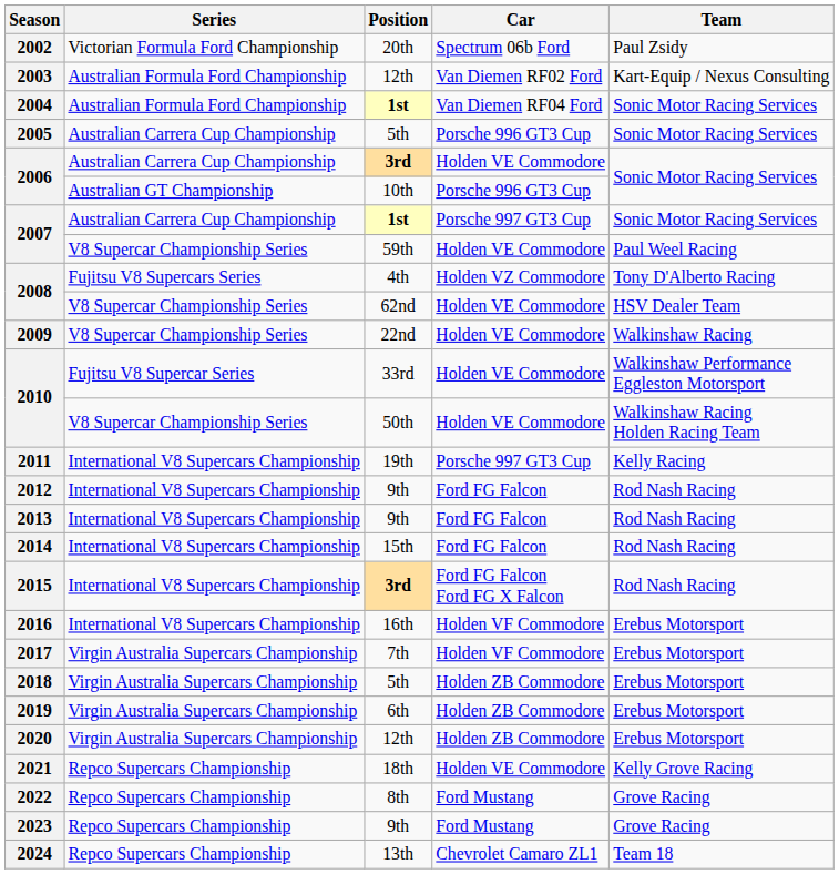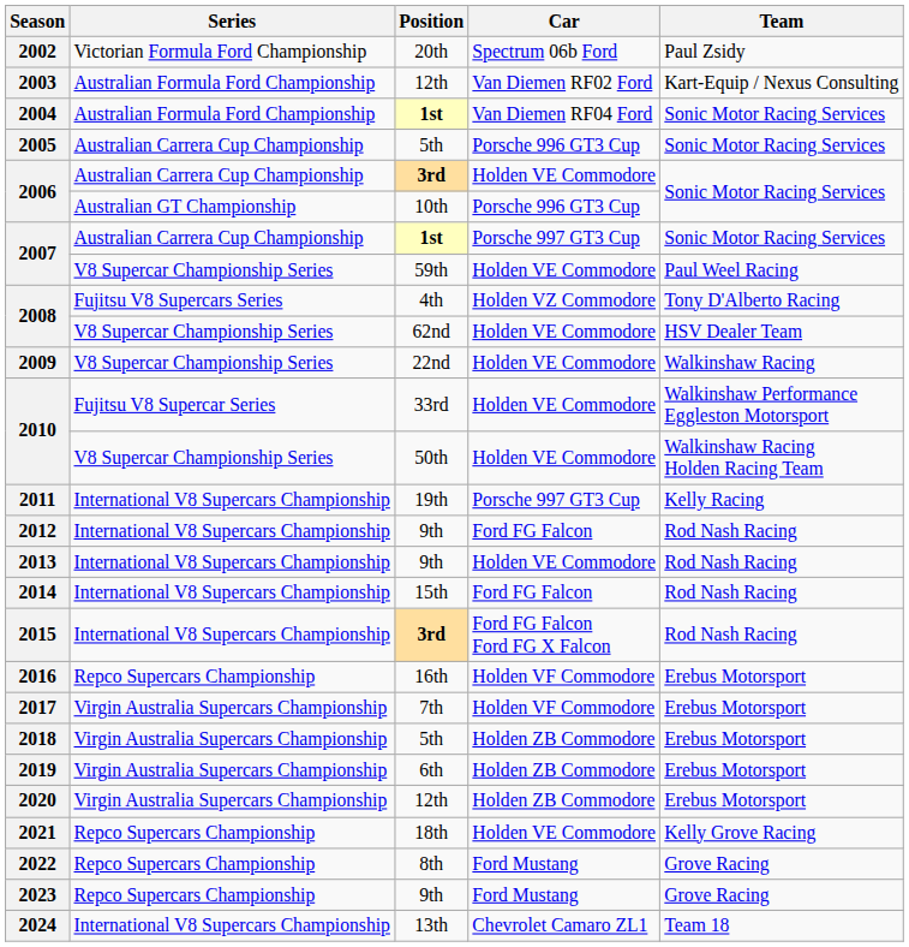 <table class="wikitable" style="font-size: 95%;">
 <tr>
 <th>Season</th>
 <th>Series</th>
 <th>Position</th>
 <th>Car</th>
 <th>Team</th>
 </tr>
 <tr>
 <th>2002</th>
 <td>Victorian <a href='#'>Formula Ford</a> Championship</td>
 <td align="center">20th</td>
 <td><a href='#'>Spectrum</a> 06b <a href='#'>Ford</a></td>
 <td>Paul Zsidy</td>
 </tr>
 <tr>
 <th>2003</th>
 <td><a href='#'>Australian Formula Ford Championship</a></td>
 <td align="center">12th</td>
 <td><a href='#'>Van Diemen</a> RF02 <a href='#'>Ford</a></td>
 <td>Kart-Equip / Nexus Consulting</td>
 </tr>
 <tr>
 <th>2004</th>
 <td><a href='#'>Australian Formula Ford Championship</a></td>
 <td align="center" style="background: #ffffbf"><strong>1st</strong></td>
 <td><a href='#'>Van Diemen</a> RF04 <a href='#'>Ford</a></td>
 <td><a href='#'>Sonic Motor Racing Services</a></td>
 </tr>
 <tr>
 <th>2005</th>
 <td><a href='#'>Australian Carrera Cup Championship</a></td>
 <td align="center">5th</td>
 <td><a href='#'>Porsche 996 GT3 Cup</a></td>
 <td><a href='#'>Sonic Motor Racing Services</a></td>
 </tr>
 <tr>
 <th rowspan=2>2006</th>
 <td><a href='#'>Australian Carrera Cup Championship</a></td>
 <td align="center" style="background: #ffdf9f"><strong>3rd</strong></td>
 <td><a href='#'>Holden VE Commodore</a></td>
 <td rowspan=2><a href='#'>Sonic Motor Racing Services</a></td>
 </tr>
 <tr>
 <td><a href='#'>Australian GT Championship</a></td>
 <td align="center">10th</td>
 <td><a href='#'>Porsche 996 GT3 Cup</a></td>
 </tr>
 <tr>
 <th rowspan=2>2007</th>
 <td><a href='#'>Australian Carrera Cup Championship</a></td>
 <td align="center" style="background: #ffffbf"><strong>1st</strong></td>
 <td><a href='#'>Porsche 997 GT3 Cup</a></td>
 <td><a href='#'>Sonic Motor Racing Services</a></td>
 </tr>
 <tr>
 <td><a href='#'>V8 Supercar Championship Series</a></td>
 <td align="center">59th</td>
 <td><a href='#'>Holden VE Commodore</a></td>
 <td><a href='#'>Paul Weel Racing</a></td>
 </tr>
 <tr>
 <th rowspan=2>2008</th>
 <td><a href='#'>Fujitsu V8 Supercars Series</a></td>
 <td align="center">4th</td>
 <td><a href='#'>Holden VZ Commodore</a></td>
 <td><a href='#'>Tony D'Alberto Racing</a></td>
 </tr>
 <tr>
 <td><a href='#'>V8 Supercar Championship Series</a></td>
 <td align="center">62nd</td>
 <td><a href='#'>Holden VE Commodore</a></td>
 <td><a href='#'>HSV Dealer Team</a></td>
 </tr>
 <tr>
 <th>2009</th>
 <td><a href='#'>V8 Supercar Championship Series</a></td>
 <td align="center">22nd</td>
 <td><a href='#'>Holden VE Commodore</a></td>
 <td><a href='#'>Walkinshaw Racing</a></td>
 </tr>
 <tr>
 <th rowspan=2>2010</th>
 <td><a href='#'>Fujitsu V8 Supercar Series</a></td>
 <td align="center">33rd</td>
 <td><a href='#'>Holden VE Commodore</a></td>
 <td><a href='#'>Walkinshaw Performance</a><br><a href='#'>Eggleston Motorsport</a></td>
 </tr>
 <tr>
 <td><a href='#'>V8 Supercar Championship Series</a></td>
 <td align="center">50th</td>
 <td><a href='#'>Holden VE Commodore</a></td>
 <td><a href='#'>Walkinshaw Racing</a><br><a href='#'>Holden Racing Team</a></td>
 </tr>
 <tr>
 <th>2011</th>
 <td><a href='#'>International V8 Supercars Championship</a></td>
 <td align="center">19th</td>
 <td><a href='#'>Porsche 997 GT3 Cup</a></td>
 <td><a href='#'>Kelly Racing</a></td>
 </tr>
 <tr>
 <th>2012</th>
 <td><a href='#'>International V8 Supercars Championship</a></td>
 <td align="center">9th</td>
 <td><a href='#'>Ford FG Falcon</a></td>
 <td><a href='#'>Rod Nash Racing</a></td>
 </tr>
 <tr>
 <th>2013</th>
 <td><a href='#'>International V8 Supercars Championship</a></td>
 <td align="center">9th</td>
-<td><a href='#'>Ford FG Falcon</a></td>
+<td><a href='#'>Holden VE Commodore</a></td>
 <td><a href='#'>Rod Nash Racing</a></td>
 </tr>
 <tr>
 <th>2014</th>
 <td><a href='#'>International V8 Supercars Championship</a></td>
 <td align="center">15th</td>
 <td><a href='#'>Ford FG Falcon</a></td>
 <td><a href='#'>Rod Nash Racing</a></td>
 </tr>
 <tr>
 <th>2015</th>
 <td><a href='#'>International V8 Supercars Championship</a></td>
 <td align="center" style="background: #ffdf9f"><strong>3rd</strong></td>
 <td><a href='#'>Ford FG Falcon</a><br><a href='#'>Ford FG X Falcon</a></td>
 <td><a href='#'>Rod Nash Racing</a></td>
 </tr>
 <tr>
 <th>2016</th>
-<td><a href='#'>International V8 Supercars Championship</a></td>
+<td><a href='#'>Repco Supercars Championship</a></td>
 <td align="center">16th</td>
 <td><a href='#'>Holden VF Commodore</a></td>
 <td><a href='#'>Erebus Motorsport</a></td>
 </tr>
 <tr>
 <th>2017</th>
 <td><a href='#'>Virgin Australia Supercars Championship</a></td>
 <td align="center">7th</td>
 <td><a href='#'>Holden VF Commodore</a></td>
 <td><a href='#'>Erebus Motorsport</a></td>
 </tr>
 <tr>
 <th>2018</th>
 <td><a href='#'>Virgin Australia Supercars Championship</a></td>
 <td align="center">5th</td>
 <td><a href='#'>Holden ZB Commodore</a></td>
 <td><a href='#'>Erebus Motorsport</a></td>
 </tr>
 <tr>
 <th>2019</th>
 <td><a href='#'>Virgin Australia Supercars Championship</a></td>
 <td align="center">6th</td>
 <td><a href='#'>Holden ZB Commodore</a></td>
 <td><a href='#'>Erebus Motorsport</a></td>
 </tr>
 <tr>
 <th>2020</th>
 <td><a href='#'>Virgin Australia Supercars Championship</a></td>
 <td align="center">12th</td>
 <td><a href='#'>Holden ZB Commodore</a></td>
 <td><a href='#'>Erebus Motorsport</a></td>
 </tr>
 <tr>
 <th>2021</th>
 <td><a href='#'>Repco Supercars Championship</a></td>
 <td align="center">18th</td>
 <td><a href='#'>Holden VE Commodore</a></td>
 <td><a href='#'>Kelly Grove Racing</a></td>
 </tr>
 <tr>
 <th>2022</th>
 <td><a href='#'>Repco Supercars Championship</a></td>
 <td align="center">8th</td>
 <td><a href='#'>Ford Mustang</a></td>
 <td><a href='#'>Grove Racing</a></td>
 </tr>
 <tr>
 <th>2023</th>
 <td><a href='#'>Repco Supercars Championship</a></td>
 <td align="center">9th</td>
 <td><a href='#'>Ford Mustang</a></td>
 <td><a href='#'>Grove Racing</a></td>
 </tr>
 <tr>
 <th>2024</th>
-<td><a href='#'>Repco Supercars Championship</a></td>
+<td><a href='#'>International V8 Supercars Championship</a></td>
 <td align="center">13th</td>
 <td><a href='#'>Chevrolet Camaro ZL1</a></td>
 <td><a href='#'>Team 18</a></td>
 </tr>
 </table>
